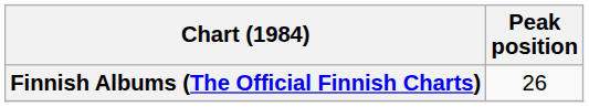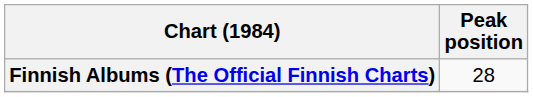 <table class="wikitable sortable plainrowheaders">
 <tr>
 <th>Chart (1984)</th>
 <th>Peak<br>position</th>
 </tr>
 <tr>
 <th scope="row">Finnish Albums (<a href='#'>The Official Finnish Charts</a>)</th>
-<td align="center">26</td>
+<td align="center">28</td>
 </tr>
 <tr>
 </tr>
 <tr>
 </tr>
 <tr>
 </tr>
 </table>
